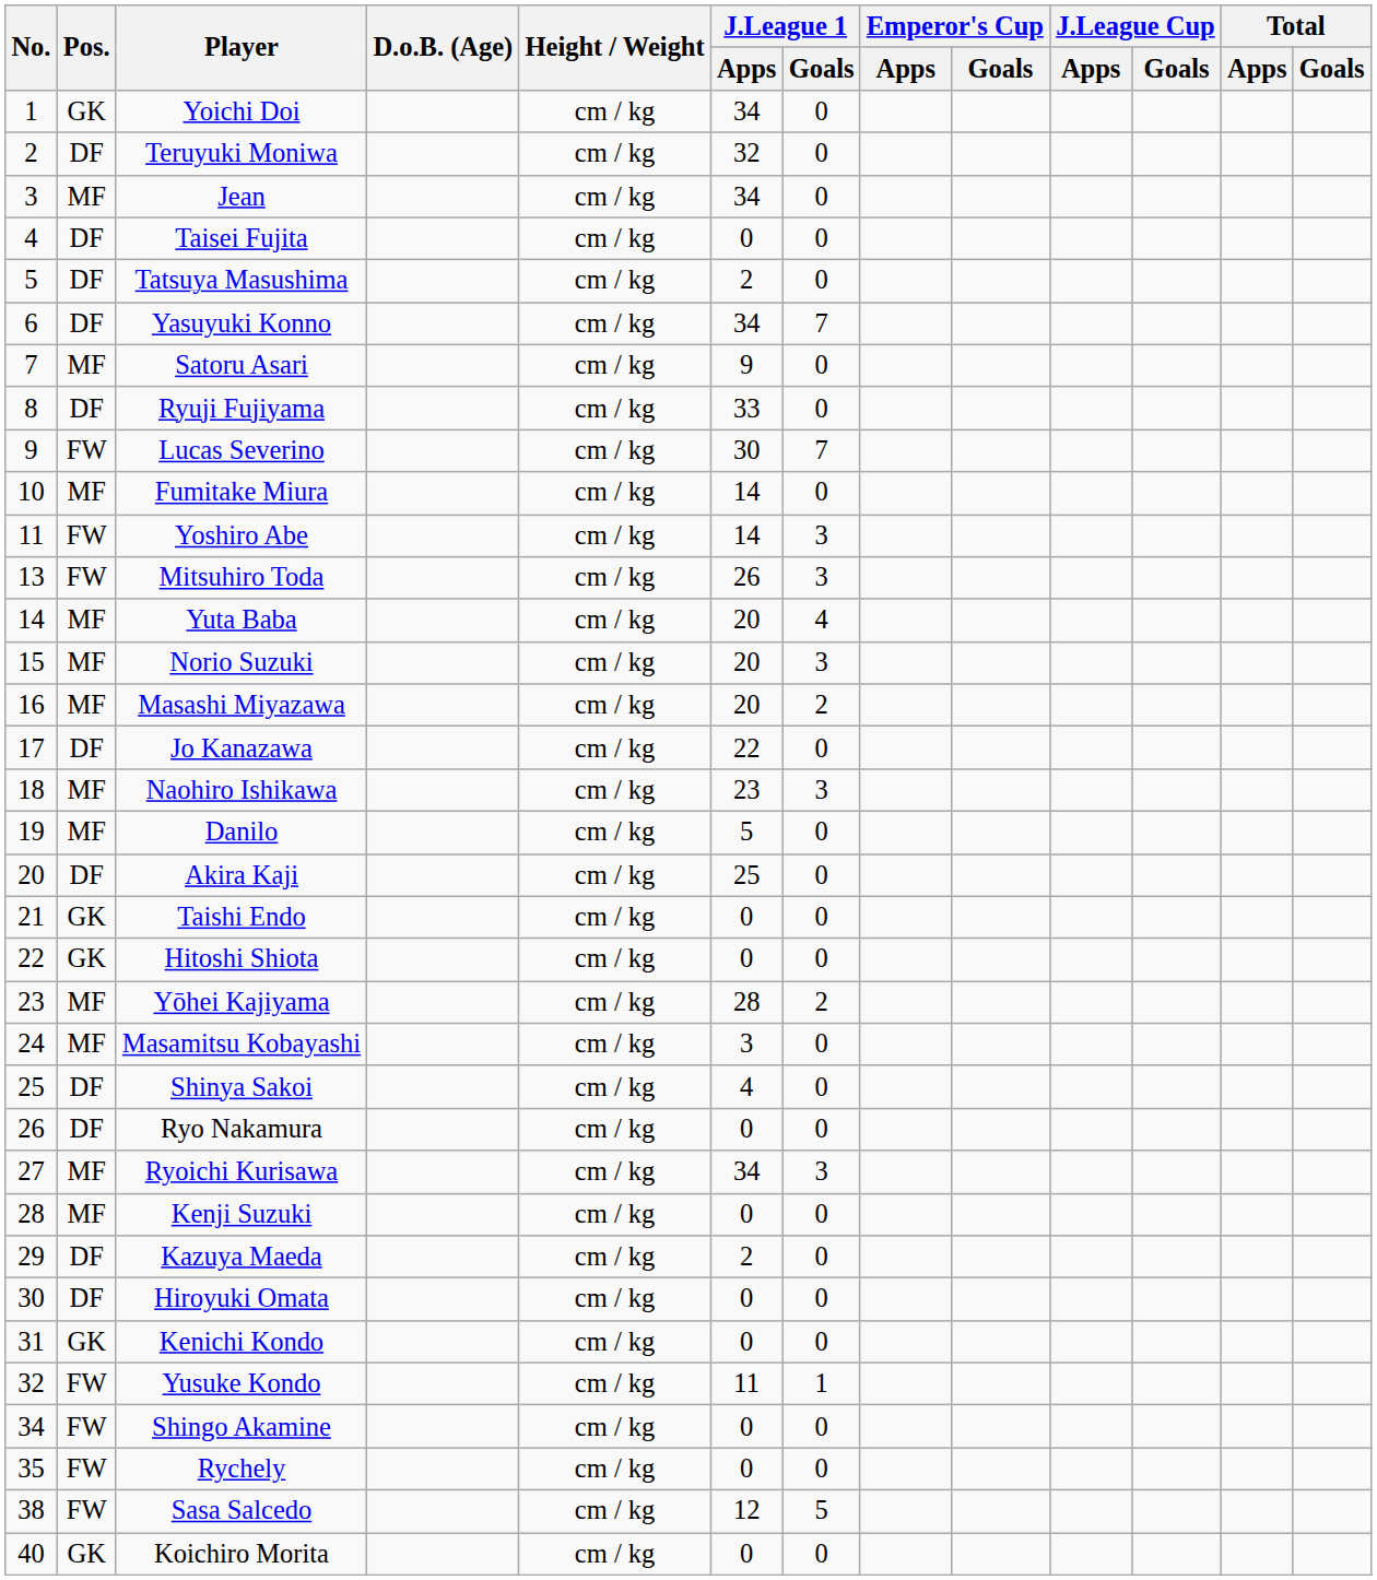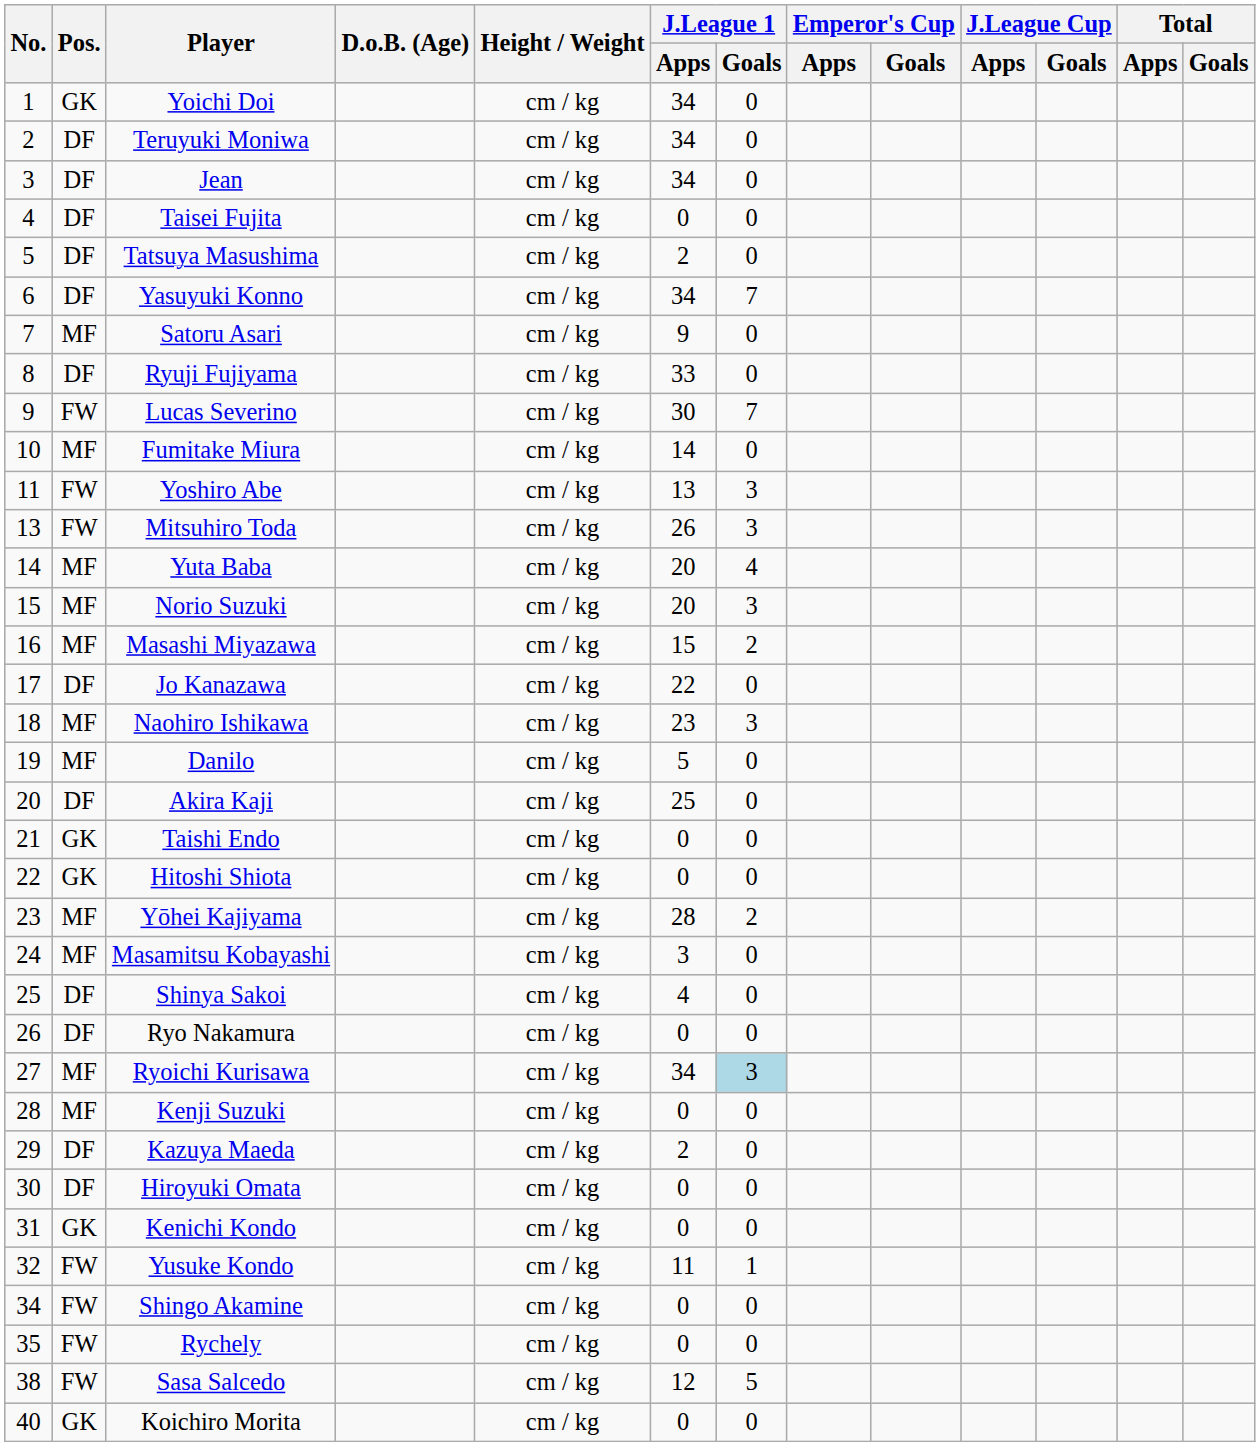 <table class="wikitable" style="text-align:center;">
 <tr>
 <th rowspan="2">No.</th>
 <th rowspan="2">Pos.</th>
 <th rowspan="2">Player</th>
 <th rowspan="2">D.o.B. (Age)</th>
 <th rowspan="2">Height / Weight</th>
 <th colspan="2"><a href='#'>J.League 1</a></th>
 <th colspan="2"><a href='#'>Emperor's Cup</a></th>
 <th colspan="2"><a href='#'>J.League Cup</a></th>
 <th colspan="2">Total</th>
 </tr>
 <tr>
 <th>Apps</th>
 <th>Goals</th>
 <th>Apps</th>
 <th>Goals</th>
 <th>Apps</th>
 <th>Goals</th>
 <th>Apps</th>
 <th>Goals</th>
 </tr>
 <tr>
 <td>1</td>
 <td>GK</td>
 <td><a href='#'>Yoichi Doi</a></td>
 <td></td>
 <td>cm / kg</td>
 <td>34</td>
 <td>0</td>
 <td></td>
 <td></td>
 <td></td>
 <td></td>
 <td></td>
 <td></td>
 </tr>
 <tr>
 <td>2</td>
 <td>DF</td>
 <td><a href='#'>Teruyuki Moniwa</a></td>
 <td></td>
 <td>cm / kg</td>
-<td>32</td>
+<td>34</td>
 <td>0</td>
 <td></td>
 <td></td>
 <td></td>
 <td></td>
 <td></td>
 <td></td>
 </tr>
 <tr>
 <td>3</td>
-<td>MF</td>
+<td>DF</td>
 <td><a href='#'>Jean</a></td>
 <td></td>
 <td>cm / kg</td>
 <td>34</td>
 <td>0</td>
 <td></td>
 <td></td>
 <td></td>
 <td></td>
 <td></td>
 <td></td>
 </tr>
 <tr>
 <td>4</td>
 <td>DF</td>
 <td><a href='#'>Taisei Fujita</a></td>
 <td></td>
 <td>cm / kg</td>
 <td>0</td>
 <td>0</td>
 <td></td>
 <td></td>
 <td></td>
 <td></td>
 <td></td>
 <td></td>
 </tr>
 <tr>
 <td>5</td>
 <td>DF</td>
 <td><a href='#'>Tatsuya Masushima</a></td>
 <td></td>
 <td>cm / kg</td>
 <td>2</td>
 <td>0</td>
 <td></td>
 <td></td>
 <td></td>
 <td></td>
 <td></td>
 <td></td>
 </tr>
 <tr>
 <td>6</td>
 <td>DF</td>
 <td><a href='#'>Yasuyuki Konno</a></td>
 <td></td>
 <td>cm / kg</td>
 <td>34</td>
 <td>7</td>
 <td></td>
 <td></td>
 <td></td>
 <td></td>
 <td></td>
 <td></td>
 </tr>
 <tr>
 <td>7</td>
 <td>MF</td>
 <td><a href='#'>Satoru Asari</a></td>
 <td></td>
 <td>cm / kg</td>
 <td>9</td>
 <td>0</td>
 <td></td>
 <td></td>
 <td></td>
 <td></td>
 <td></td>
 <td></td>
 </tr>
 <tr>
 <td>8</td>
 <td>DF</td>
 <td><a href='#'>Ryuji Fujiyama</a></td>
 <td></td>
 <td>cm / kg</td>
 <td>33</td>
 <td>0</td>
 <td></td>
 <td></td>
 <td></td>
 <td></td>
 <td></td>
 <td></td>
 </tr>
 <tr>
 <td>9</td>
 <td>FW</td>
 <td><a href='#'>Lucas Severino</a></td>
 <td></td>
 <td>cm / kg</td>
 <td>30</td>
 <td>7</td>
 <td></td>
 <td></td>
 <td></td>
 <td></td>
 <td></td>
 <td></td>
 </tr>
 <tr>
 <td>10</td>
 <td>MF</td>
 <td><a href='#'>Fumitake Miura</a></td>
 <td></td>
 <td>cm / kg</td>
 <td>14</td>
 <td>0</td>
 <td></td>
 <td></td>
 <td></td>
 <td></td>
 <td></td>
 <td></td>
 </tr>
 <tr>
 <td>11</td>
 <td>FW</td>
 <td><a href='#'>Yoshiro Abe</a></td>
 <td></td>
 <td>cm / kg</td>
-<td>14</td>
+<td>13</td>
 <td>3</td>
 <td></td>
 <td></td>
 <td></td>
 <td></td>
 <td></td>
 <td></td>
 </tr>
 <tr>
 <td>13</td>
 <td>FW</td>
 <td><a href='#'>Mitsuhiro Toda</a></td>
 <td></td>
 <td>cm / kg</td>
 <td>26</td>
 <td>3</td>
 <td></td>
 <td></td>
 <td></td>
 <td></td>
 <td></td>
 <td></td>
 </tr>
 <tr>
 <td>14</td>
 <td>MF</td>
 <td><a href='#'>Yuta Baba</a></td>
 <td></td>
 <td>cm / kg</td>
 <td>20</td>
 <td>4</td>
 <td></td>
 <td></td>
 <td></td>
 <td></td>
 <td></td>
 <td></td>
 </tr>
 <tr>
 <td>15</td>
 <td>MF</td>
 <td><a href='#'>Norio Suzuki</a></td>
 <td></td>
 <td>cm / kg</td>
 <td>20</td>
 <td>3</td>
 <td></td>
 <td></td>
 <td></td>
 <td></td>
 <td></td>
 <td></td>
 </tr>
 <tr>
 <td>16</td>
 <td>MF</td>
 <td><a href='#'>Masashi Miyazawa</a></td>
 <td></td>
 <td>cm / kg</td>
-<td>20</td>
+<td>15</td>
 <td>2</td>
 <td></td>
 <td></td>
 <td></td>
 <td></td>
 <td></td>
 <td></td>
 </tr>
 <tr>
 <td>17</td>
 <td>DF</td>
 <td><a href='#'>Jo Kanazawa</a></td>
 <td></td>
 <td>cm / kg</td>
 <td>22</td>
 <td>0</td>
 <td></td>
 <td></td>
 <td></td>
 <td></td>
 <td></td>
 <td></td>
 </tr>
 <tr>
 <td>18</td>
 <td>MF</td>
 <td><a href='#'>Naohiro Ishikawa</a></td>
 <td></td>
 <td>cm / kg</td>
 <td>23</td>
 <td>3</td>
 <td></td>
 <td></td>
 <td></td>
 <td></td>
 <td></td>
 <td></td>
 </tr>
 <tr>
 <td>19</td>
 <td>MF</td>
 <td><a href='#'>Danilo</a></td>
 <td></td>
 <td>cm / kg</td>
 <td>5</td>
 <td>0</td>
 <td></td>
 <td></td>
 <td></td>
 <td></td>
 <td></td>
 <td></td>
 </tr>
 <tr>
 <td>20</td>
 <td>DF</td>
 <td><a href='#'>Akira Kaji</a></td>
 <td></td>
 <td>cm / kg</td>
 <td>25</td>
 <td>0</td>
 <td></td>
 <td></td>
 <td></td>
 <td></td>
 <td></td>
 <td></td>
 </tr>
 <tr>
 <td>21</td>
 <td>GK</td>
 <td><a href='#'>Taishi Endo</a></td>
 <td></td>
 <td>cm / kg</td>
 <td>0</td>
 <td>0</td>
 <td></td>
 <td></td>
 <td></td>
 <td></td>
 <td></td>
 <td></td>
 </tr>
 <tr>
 <td>22</td>
 <td>GK</td>
 <td><a href='#'>Hitoshi Shiota</a></td>
 <td></td>
 <td>cm / kg</td>
 <td>0</td>
 <td>0</td>
 <td></td>
 <td></td>
 <td></td>
 <td></td>
 <td></td>
 <td></td>
 </tr>
 <tr>
 <td>23</td>
 <td>MF</td>
 <td><a href='#'>Yōhei Kajiyama</a></td>
 <td></td>
 <td>cm / kg</td>
 <td>28</td>
 <td>2</td>
 <td></td>
 <td></td>
 <td></td>
 <td></td>
 <td></td>
 <td></td>
 </tr>
 <tr>
 <td>24</td>
 <td>MF</td>
 <td><a href='#'>Masamitsu Kobayashi</a></td>
 <td></td>
 <td>cm / kg</td>
 <td>3</td>
 <td>0</td>
 <td></td>
 <td></td>
 <td></td>
 <td></td>
 <td></td>
 <td></td>
 </tr>
 <tr>
 <td>25</td>
 <td>DF</td>
 <td><a href='#'>Shinya Sakoi</a></td>
 <td></td>
 <td>cm / kg</td>
 <td>4</td>
 <td>0</td>
 <td></td>
 <td></td>
 <td></td>
 <td></td>
 <td></td>
 <td></td>
 </tr>
 <tr>
 <td>26</td>
 <td>DF</td>
 <td>Ryo Nakamura</td>
 <td></td>
 <td>cm / kg</td>
 <td>0</td>
 <td>0</td>
 <td></td>
 <td></td>
 <td></td>
 <td></td>
 <td></td>
 <td></td>
 </tr>
 <tr>
 <td>27</td>
 <td>MF</td>
 <td><a href='#'>Ryoichi Kurisawa</a></td>
 <td></td>
 <td>cm / kg</td>
 <td>34</td>
-<td>3</td>
+<td style="background: lightblue;">3</td>
 <td></td>
 <td></td>
 <td></td>
 <td></td>
 <td></td>
 <td></td>
 </tr>
 <tr>
 <td>28</td>
 <td>MF</td>
 <td><a href='#'>Kenji Suzuki</a></td>
 <td></td>
 <td>cm / kg</td>
 <td>0</td>
 <td>0</td>
 <td></td>
 <td></td>
 <td></td>
 <td></td>
 <td></td>
 <td></td>
 </tr>
 <tr>
 <td>29</td>
 <td>DF</td>
 <td><a href='#'>Kazuya Maeda</a></td>
 <td></td>
 <td>cm / kg</td>
 <td>2</td>
 <td>0</td>
 <td></td>
 <td></td>
 <td></td>
 <td></td>
 <td></td>
 <td></td>
 </tr>
 <tr>
 <td>30</td>
 <td>DF</td>
 <td><a href='#'>Hiroyuki Omata</a></td>
 <td></td>
 <td>cm / kg</td>
 <td>0</td>
 <td>0</td>
 <td></td>
 <td></td>
 <td></td>
 <td></td>
 <td></td>
 <td></td>
 </tr>
 <tr>
 <td>31</td>
 <td>GK</td>
 <td><a href='#'>Kenichi Kondo</a></td>
 <td></td>
 <td>cm / kg</td>
 <td>0</td>
 <td>0</td>
 <td></td>
 <td></td>
 <td></td>
 <td></td>
 <td></td>
 <td></td>
 </tr>
 <tr>
 <td>32</td>
 <td>FW</td>
 <td><a href='#'>Yusuke Kondo</a></td>
 <td></td>
 <td>cm / kg</td>
 <td>11</td>
 <td>1</td>
 <td></td>
 <td></td>
 <td></td>
 <td></td>
 <td></td>
 <td></td>
 </tr>
 <tr>
 <td>34</td>
 <td>FW</td>
 <td><a href='#'>Shingo Akamine</a></td>
 <td></td>
 <td>cm / kg</td>
 <td>0</td>
 <td>0</td>
 <td></td>
 <td></td>
 <td></td>
 <td></td>
 <td></td>
 <td></td>
 </tr>
 <tr>
 <td>35</td>
 <td>FW</td>
 <td><a href='#'>Rychely</a></td>
 <td></td>
 <td>cm / kg</td>
 <td>0</td>
 <td>0</td>
 <td></td>
 <td></td>
 <td></td>
 <td></td>
 <td></td>
 <td></td>
 </tr>
 <tr>
 <td>38</td>
 <td>FW</td>
 <td><a href='#'>Sasa Salcedo</a></td>
 <td></td>
 <td>cm / kg</td>
 <td>12</td>
 <td>5</td>
 <td></td>
 <td></td>
 <td></td>
 <td></td>
 <td></td>
 <td></td>
 </tr>
 <tr>
 <td>40</td>
 <td>GK</td>
 <td>Koichiro Morita</td>
 <td></td>
 <td>cm / kg</td>
 <td>0</td>
 <td>0</td>
 <td></td>
 <td></td>
 <td></td>
 <td></td>
 <td></td>
 <td></td>
 </tr>
 </table>
